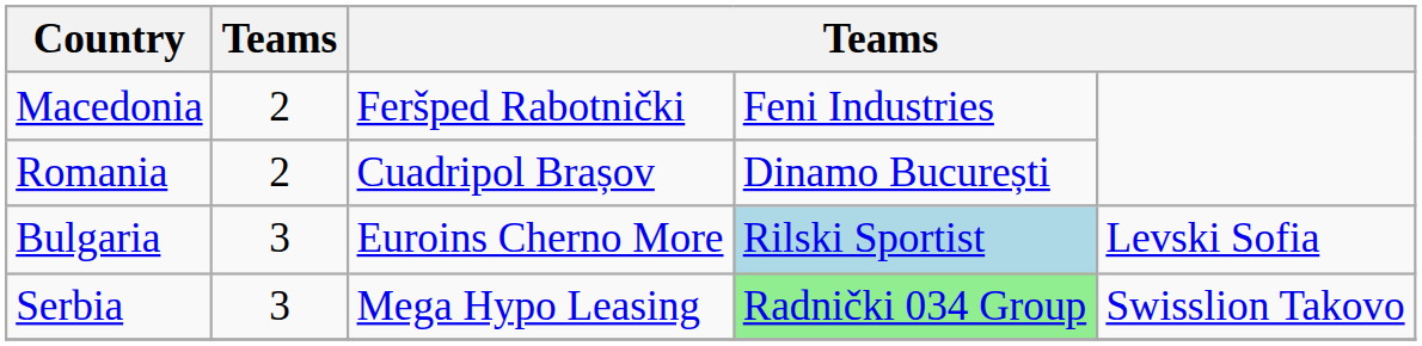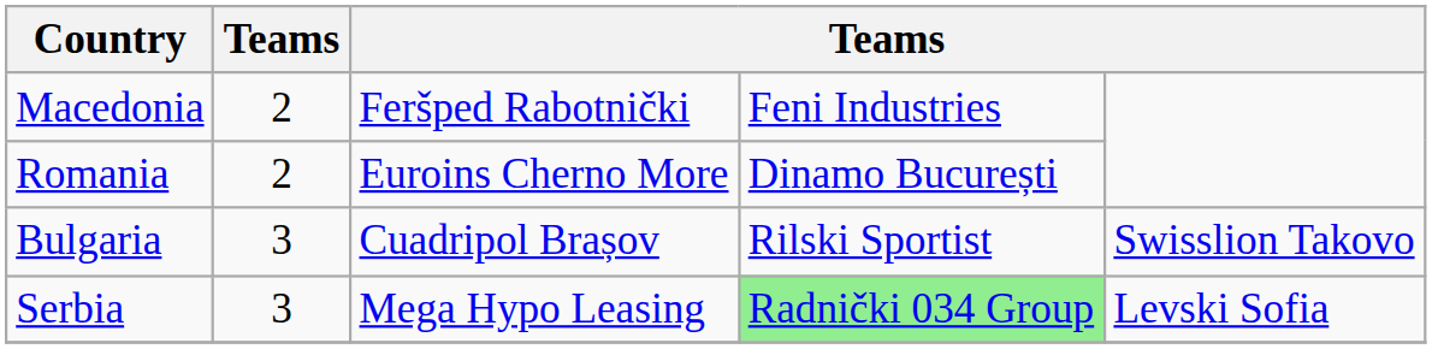 <table class="wikitable">
 <tr>
 <th rowspan=1>Country</th>
 <th rowspan=1>Teams</th>
 <th colspan=5>Teams</th>
 </tr>
 <tr>
 <td> <a href='#'>Macedonia</a></td>
 <td align=center>2</td>
 <td><a href='#'>Feršped Rabotnički</a></td>
 <td><a href='#'>Feni Industries</a></td>
 </tr>
 <tr>
 <td> <a href='#'>Romania</a></td>
 <td align=center>2</td>
-<td><a href='#'>Cuadripol Brașov</a></td>
+<td><a href='#'>Euroins Cherno More</a></td>
 <td><a href='#'>Dinamo București</a></td>
 </tr>
 <tr>
 <td> <a href='#'>Bulgaria</a></td>
 <td align=center>3</td>
-<td><a href='#'>Euroins Cherno More</a></td>
-<td style="background: lightblue;"><a href='#'>Rilski Sportist</a></td>
-<td><a href='#'>Levski Sofia</a></td>
+<td><a href='#'>Cuadripol Brașov</a></td>
+<td><a href='#'>Rilski Sportist</a></td>
+<td><a href='#'>Swisslion Takovo</a></td>
 </tr>
 <tr>
 <td> <a href='#'>Serbia</a></td>
 <td align=center>3</td>
 <td><a href='#'>Mega Hypo Leasing</a></td>
 <td style="background: lightgreen;"><a href='#'>Radnički 034 Group</a></td>
-<td><a href='#'>Swisslion Takovo</a></td>
+<td><a href='#'>Levski Sofia</a></td>
 </tr>
 <tr>
 </tr>
 </table>
